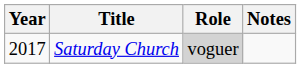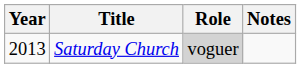 <table class="wikitable sortable">
 <tr>
 <th>Year</th>
 <th>Title</th>
 <th>Role</th>
 <th>Notes</th>
 </tr>
 <tr>
-<td>2017</td>
+<td>2013</td>
 <td><em><a href='#'>Saturday Church</a></em></td>
 <td style="background: lightgrey;">voguer</td>
 <td></td>
 </tr>
 </table>
